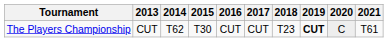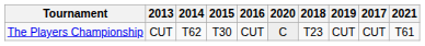 <table class="wikitable" style="font-size:95%;text-align:center;">
 <tr>
 <th>Tournament</th>
 <th>2013</th>
 <th>2014</th>
 <th>2015</th>
 <th>2016</th>
-<th>2017</th>
+<th>2020</th>
 <th>2018</th>
 <th>2019</th>
-<th>2020</th>
+<th>2017</th>
 <th>2021</th>
 </tr>
 <tr>
 <td align=left><a href='#'>The Players Championship</a></td>
 <td>CUT</td>
 <td>T62</td>
 <td>T30</td>
 <td>CUT</td>
+<td style="background:#eeeeee;">C</td>
+<td>T23</td>
 <td>CUT</td>
-<td>T23</td>
-<td><strong>CUT</strong></td>
-<td style="background:#eeeeee;">C</td>
+<td>CUT</td>
 <td>T61</td>
 </tr>
 </table>
